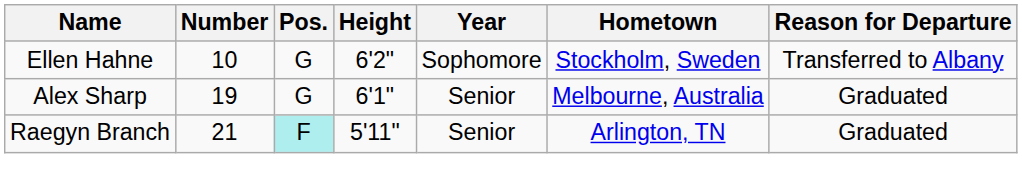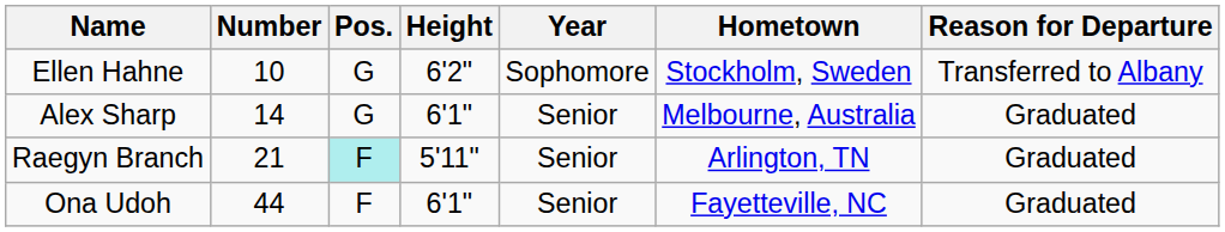 <table class="wikitable sortable" border="1" style="text-align: center;">
 <tr>
 <th>Name</th>
 <th>Number</th>
 <th>Pos.</th>
 <th>Height</th>
 <th>Year</th>
 <th>Hometown</th>
 <th class="unsortable">Reason for Departure</th>
 </tr>
 <tr>
 <td>Ellen Hahne</td>
 <td>10</td>
 <td>G</td>
 <td>6'2"</td>
 <td>Sophomore</td>
 <td><a href='#'>Stockholm</a>, <a href='#'>Sweden</a></td>
 <td>Transferred to <a href='#'>Albany</a></td>
 </tr>
 <tr>
 <td>Alex Sharp</td>
-<td>19</td>
+<td>14</td>
 <td>G</td>
 <td>6'1"</td>
 <td>Senior</td>
 <td><a href='#'>Melbourne</a>, <a href='#'>Australia</a></td>
 <td>Graduated</td>
 </tr>
 <tr>
 <td>Raegyn Branch</td>
 <td>21</td>
 <td style="background: paleturquoise;">F</td>
 <td>5'11"</td>
 <td>Senior</td>
 <td><a href='#'>Arlington, TN</a></td>
 <td>Graduated</td>
 </tr>
+<tr>
+<td>Ona Udoh</td>
+<td>44</td>
+<td>F</td>
+<td>6'1"</td>
+<td>Senior</td>
+<td><a href='#'>Fayetteville, NC</a></td>
+<td>Graduated</td>
+</tr>
 </table>
